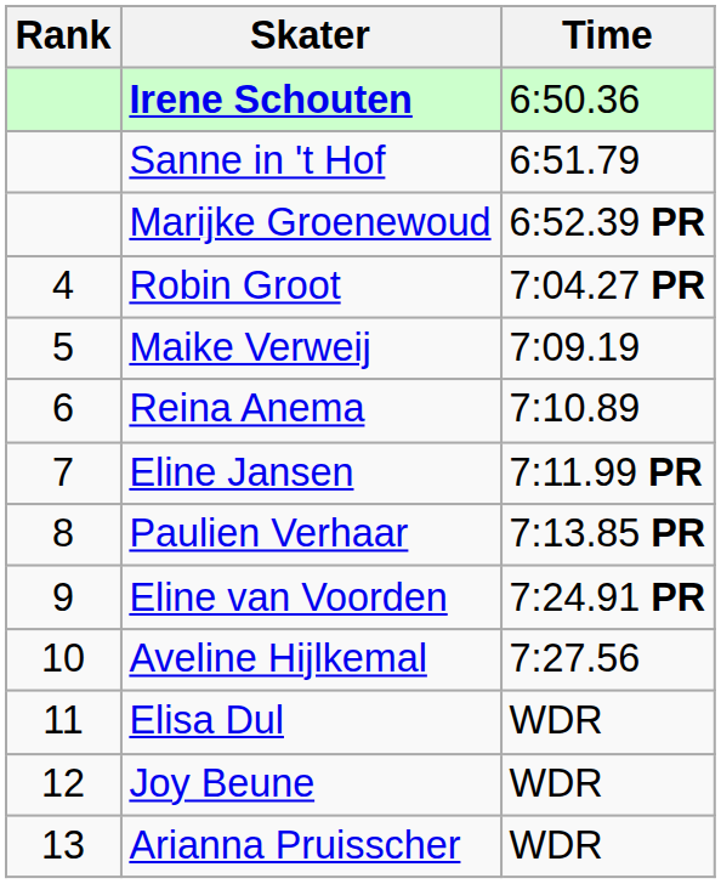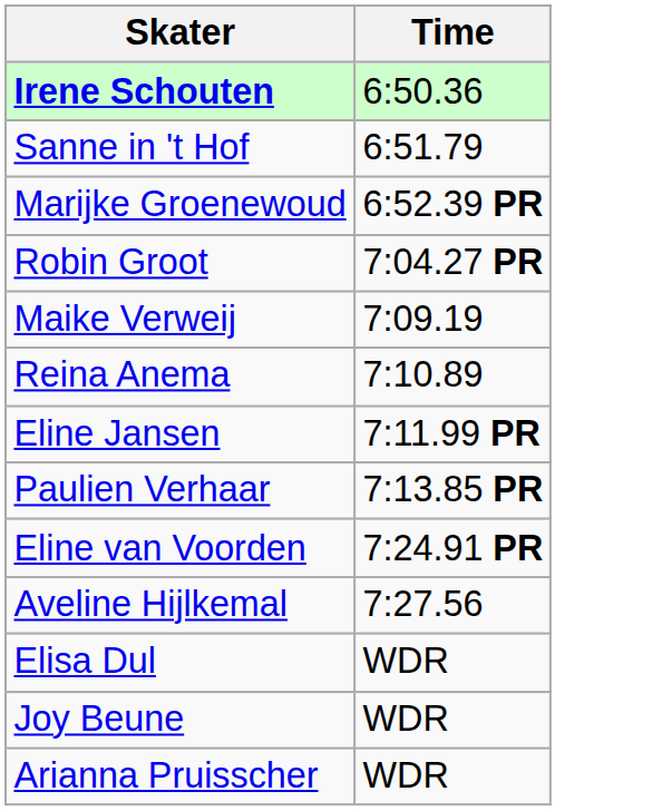 <table class="wikitable">
 <tr>
-<th>Rank</th>
 <th>Skater</th>
 <th>Time</th>
 </tr>
 <tr bgcolor=ccffcc>
-<td style="text-align:center"></td>
 <td><strong><a href='#'>Irene Schouten</a></strong></td>
 <td>6:50.36</td>
 </tr>
 <tr>
-<td style="text-align:center"></td>
 <td><a href='#'>Sanne in 't Hof</a></td>
 <td>6:51.79</td>
 </tr>
 <tr>
-<td style="text-align:center"></td>
 <td><a href='#'>Marijke Groenewoud</a></td>
 <td>6:52.39 <strong>PR</strong></td>
 </tr>
 <tr>
-<td style="text-align:center">4</td>
 <td><a href='#'>Robin Groot</a></td>
 <td>7:04.27 <strong>PR</strong></td>
 </tr>
 <tr>
-<td style="text-align:center">5</td>
 <td><a href='#'>Maike Verweij</a></td>
 <td>7:09.19</td>
 </tr>
 <tr>
-<td style="text-align:center">6</td>
 <td><a href='#'>Reina Anema</a></td>
 <td>7:10.89</td>
 </tr>
 <tr>
-<td style="text-align:center">7</td>
 <td><a href='#'>Eline Jansen</a></td>
 <td>7:11.99 <strong>PR</strong></td>
 </tr>
 <tr>
-<td style="text-align:center">8</td>
 <td><a href='#'>Paulien Verhaar</a></td>
 <td>7:13.85 <strong>PR</strong></td>
 </tr>
 <tr>
-<td style="text-align:center">9</td>
 <td><a href='#'>Eline van Voorden</a></td>
 <td>7:24.91 <strong>PR</strong></td>
 </tr>
 <tr>
-<td style="text-align:center">10</td>
 <td><a href='#'>Aveline Hijlkemal</a></td>
 <td>7:27.56</td>
 </tr>
 <tr>
-<td style="text-align:center">11</td>
 <td><a href='#'>Elisa Dul</a></td>
 <td>WDR</td>
 </tr>
 <tr>
-<td style="text-align:center">12</td>
 <td><a href='#'>Joy Beune</a></td>
 <td>WDR</td>
 </tr>
 <tr>
-<td style="text-align:center">13</td>
 <td><a href='#'>Arianna Pruisscher</a></td>
 <td>WDR</td>
 </tr>
 </table>
